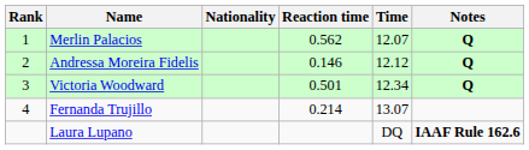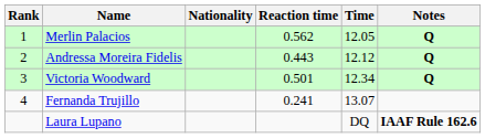 <table class="wikitable sortable" style="text-align:center">
 <tr>
 <th>Rank</th>
 <th>Name</th>
 <th>Nationality</th>
 <th>Reaction time</th>
 <th>Time</th>
 <th>Notes</th>
 </tr>
 <tr bgcolor=ccffcc>
 <td align=center>1</td>
 <td align=left><a href='#'>Merlin Palacios</a></td>
 <td align=left></td>
 <td>0.562</td>
-<td>12.07</td>
+<td>12.05</td>
 <td><strong>Q</strong></td>
 </tr>
 <tr bgcolor=ccffcc>
 <td align=center>2</td>
 <td align=left><a href='#'>Andressa Moreira Fidelis</a></td>
 <td align=left></td>
-<td>0.146</td>
+<td>0.443</td>
 <td>12.12</td>
 <td><strong>Q</strong></td>
 </tr>
 <tr bgcolor=ccffcc>
 <td align=center>3</td>
 <td align=left><a href='#'>Victoria Woodward</a></td>
 <td align=left></td>
 <td>0.501</td>
 <td>12.34</td>
 <td><strong>Q</strong></td>
 </tr>
 <tr>
 <td align=center>4</td>
 <td align=left><a href='#'>Fernanda Trujillo</a></td>
 <td align=left></td>
-<td>0.214</td>
+<td>0.241</td>
 <td>13.07</td>
 <td></td>
 </tr>
 <tr>
 <td align=center></td>
 <td align=left><a href='#'>Laura Lupano</a></td>
 <td align=left></td>
 <td></td>
 <td>DQ</td>
 <td><strong>IAAF Rule 162.6</strong></td>
 </tr>
 </table>
